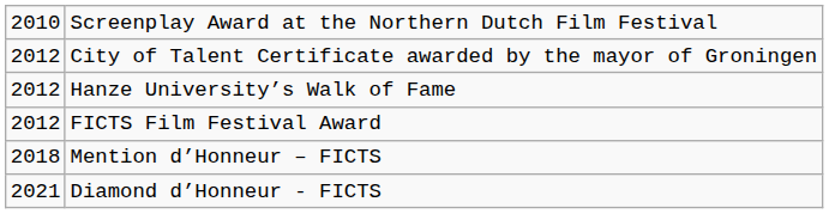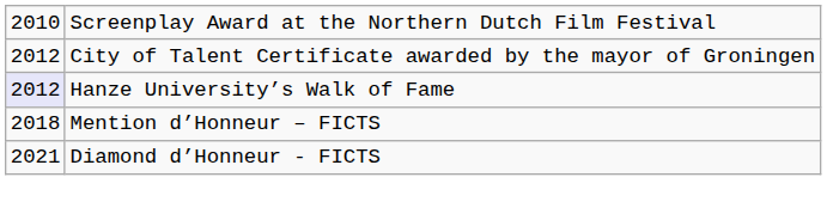 <table class="wikitable">
 <tr>
 <td>2010</td>
 <td>Screenplay Award at the Northern Dutch Film Festival</td>
 </tr>
 <tr>
 <td>2012</td>
 <td>City of Talent Certificate awarded by the mayor of Groningen</td>
 </tr>
 <tr>
-<td>2012</td>
+<td style="background: lavender;">2012</td>
 <td>Hanze University’s Walk of Fame</td>
-</tr>
-<tr>
-<td>2012</td>
-<td>FICTS Film Festival Award</td>
 </tr>
 <tr>
 <td>2018</td>
 <td>Mention d’Honneur – FICTS</td>
 </tr>
 <tr>
 <td>2021</td>
 <td>Diamond d’Honneur - FICTS</td>
 </tr>
 </table>
